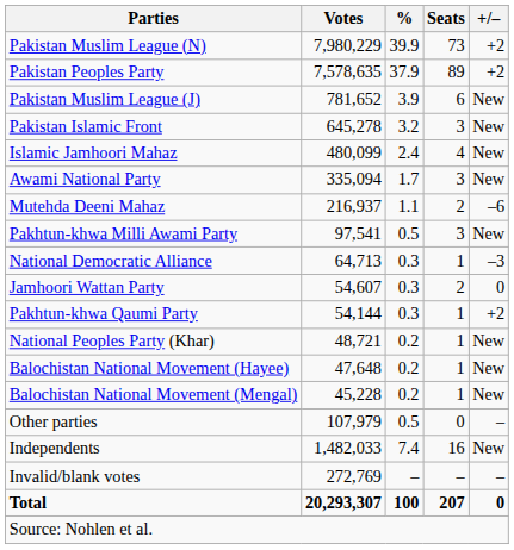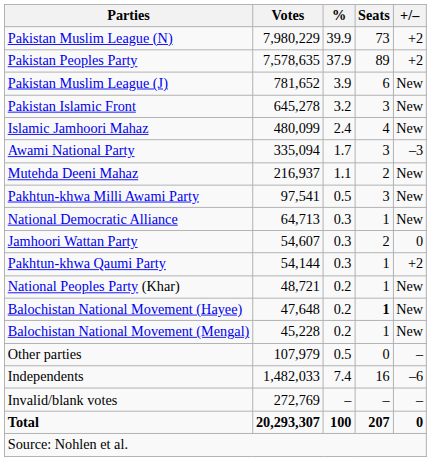 <table class=wikitable style=text-align:right>
 <tr>
 <th>Parties</th>
 <th>Votes</th>
 <th>%</th>
 <th>Seats</th>
 <th>+/–</th>
 </tr>
 <tr>
 <td align=left><a href='#'>Pakistan Muslim League (N)</a></td>
 <td>7,980,229</td>
 <td>39.9</td>
 <td>73</td>
 <td>+2</td>
 </tr>
 <tr>
 <td align=left><a href='#'>Pakistan Peoples Party</a></td>
 <td>7,578,635</td>
 <td>37.9</td>
 <td>89</td>
 <td>+2</td>
 </tr>
 <tr>
 <td align=left><a href='#'>Pakistan Muslim League (J)</a></td>
 <td>781,652</td>
 <td>3.9</td>
 <td>6</td>
 <td>New</td>
 </tr>
 <tr>
 <td align=left><a href='#'>Pakistan Islamic Front</a></td>
 <td>645,278</td>
 <td>3.2</td>
 <td>3</td>
 <td>New</td>
 </tr>
 <tr>
 <td align=left><a href='#'>Islamic Jamhoori Mahaz</a></td>
 <td>480,099</td>
 <td>2.4</td>
 <td>4</td>
 <td>New</td>
 </tr>
 <tr>
 <td align=left><a href='#'>Awami National Party</a></td>
 <td>335,094</td>
 <td>1.7</td>
 <td>3</td>
-<td>New</td>
+<td>–3</td>
 </tr>
 <tr>
 <td align=left><a href='#'>Mutehda Deeni Mahaz</a></td>
 <td>216,937</td>
 <td>1.1</td>
 <td>2</td>
-<td>–6</td>
+<td>New</td>
 </tr>
 <tr>
 <td align=left><a href='#'>Pakhtun-khwa Milli Awami Party</a></td>
 <td>97,541</td>
 <td>0.5</td>
 <td>3</td>
 <td>New</td>
 </tr>
 <tr>
 <td align=left><a href='#'>National Democratic Alliance</a></td>
 <td>64,713</td>
 <td>0.3</td>
 <td>1</td>
-<td>–3</td>
+<td>New</td>
 </tr>
 <tr>
 <td align=left><a href='#'>Jamhoori Wattan Party</a></td>
 <td>54,607</td>
 <td>0.3</td>
 <td>2</td>
 <td>0</td>
 </tr>
 <tr>
 <td align=left><a href='#'>Pakhtun-khwa Qaumi Party</a></td>
 <td>54,144</td>
 <td>0.3</td>
 <td>1</td>
 <td>+2</td>
 </tr>
 <tr>
 <td align=left><a href='#'>National Peoples Party</a> (Khar)</td>
 <td>48,721</td>
 <td>0.2</td>
 <td>1</td>
 <td>New</td>
 </tr>
 <tr>
 <td align=left><a href='#'>Balochistan National Movement (Hayee)</a></td>
 <td>47,648</td>
 <td>0.2</td>
-<td>1</td>
+<td><strong>1</strong></td>
 <td>New</td>
 </tr>
 <tr>
 <td align=left><a href='#'>Balochistan National Movement (Mengal)</a></td>
 <td>45,228</td>
 <td>0.2</td>
 <td>1</td>
 <td>New</td>
 </tr>
 <tr>
 <td align=left>Other parties</td>
 <td>107,979</td>
 <td>0.5</td>
 <td>0</td>
 <td>–</td>
 </tr>
 <tr>
 <td align=left>Independents</td>
 <td>1,482,033</td>
 <td>7.4</td>
 <td>16</td>
-<td>New</td>
+<td>–6</td>
 </tr>
 <tr>
 <td align=left>Invalid/blank votes</td>
 <td>272,769</td>
 <td>–</td>
 <td>–</td>
 <td>–</td>
 </tr>
 <tr>
 <td align=left><strong>Total</strong></td>
 <td><strong>20,293,307</strong></td>
 <td><strong>100</strong></td>
 <td><strong>207</strong></td>
 <td><strong>0</strong></td>
 </tr>
 <tr>
 <td align=left colspan=5>Source: Nohlen et al.</td>
 </tr>
 </table>
